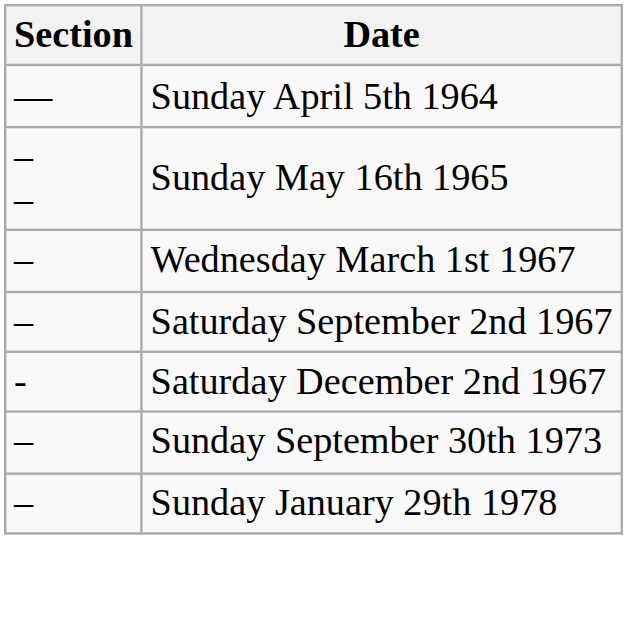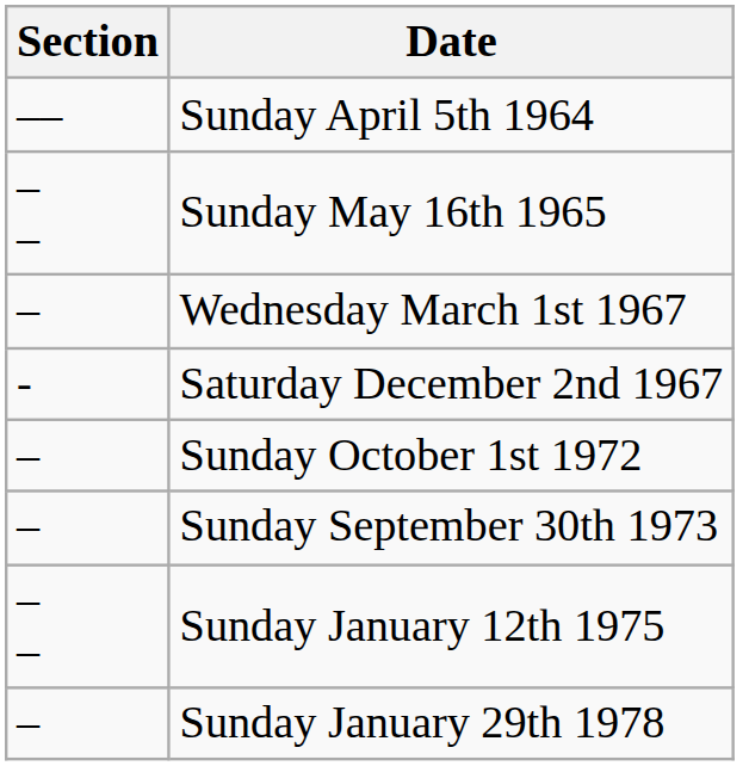 <table class="wikitable">
 <tr>
 <th>Section</th>
 <th>Date</th>
 </tr>
 <tr>
 <td>––</td>
 <td>Sunday April 5th 1964</td>
 </tr>
 <tr>
 <td>–<br>–</td>
 <td>Sunday May 16th 1965</td>
 </tr>
 <tr>
 <td>–</td>
 <td>Wednesday March 1st 1967</td>
 </tr>
 <tr>
-<td>–<br></td>
-<td>Saturday September 2nd 1967</td>
+<td>-<br></td>
+<td>Saturday December 2nd 1967</td>
 </tr>
 <tr>
-<td>-<br></td>
-<td>Saturday December 2nd 1967</td>
+<td>–</td>
+<td>Sunday October 1st 1972</td>
 </tr>
 <tr>
 <td>–</td>
 <td>Sunday September 30th 1973</td>
 </tr>
 <tr>
+<td>–<br>–</td>
+<td>Sunday January 12th 1975</td>
+</tr>
+<tr>
 <td>–</td>
 <td>Sunday January 29th 1978</td>
 </tr>
 </table>
